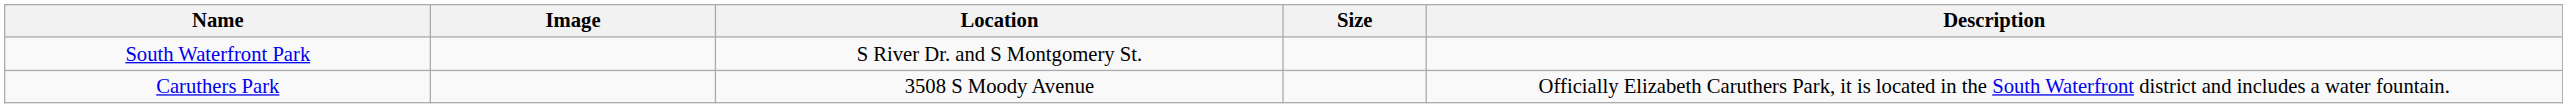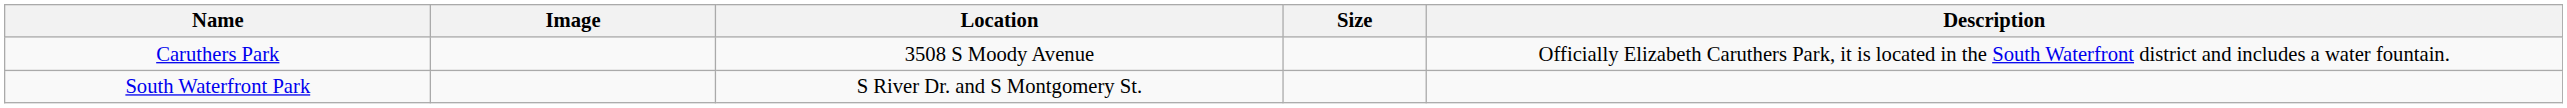 <table class="wikitable sortable" style="text-align:center; width:100%">
 <tr>
 <th width=15%>Name</th>
 <th width=10% class = "unsortable">Image</th>
 <th width=20%>Location</th>
 <th width=5%>Size</th>
 <th width=40% class = "unsortable">Description</th>
 </tr>
 <tr>
+<td><a href='#'>Caruthers Park</a></td>
+<td></td>
+<td>3508 S Moody Avenue</td>
+<td></td>
+<td>Officially Elizabeth Caruthers Park, it is located in the <a href='#'>South Waterfront</a> district and includes a water fountain.</td>
+</tr>
+<tr>
 <td><a href='#'>South Waterfront Park</a></td>
 <td></td>
 <td>S River Dr. and S Montgomery St.</td>
 <td></td>
 <td></td>
 </tr>
-<tr>
-<td><a href='#'>Caruthers Park</a></td>
-<td></td>
-<td>3508 S Moody Avenue</td>
-<td></td>
-<td>Officially Elizabeth Caruthers Park, it is located in the <a href='#'>South Waterfront</a> district and includes a water fountain.</td>
-</tr>
 </table>
